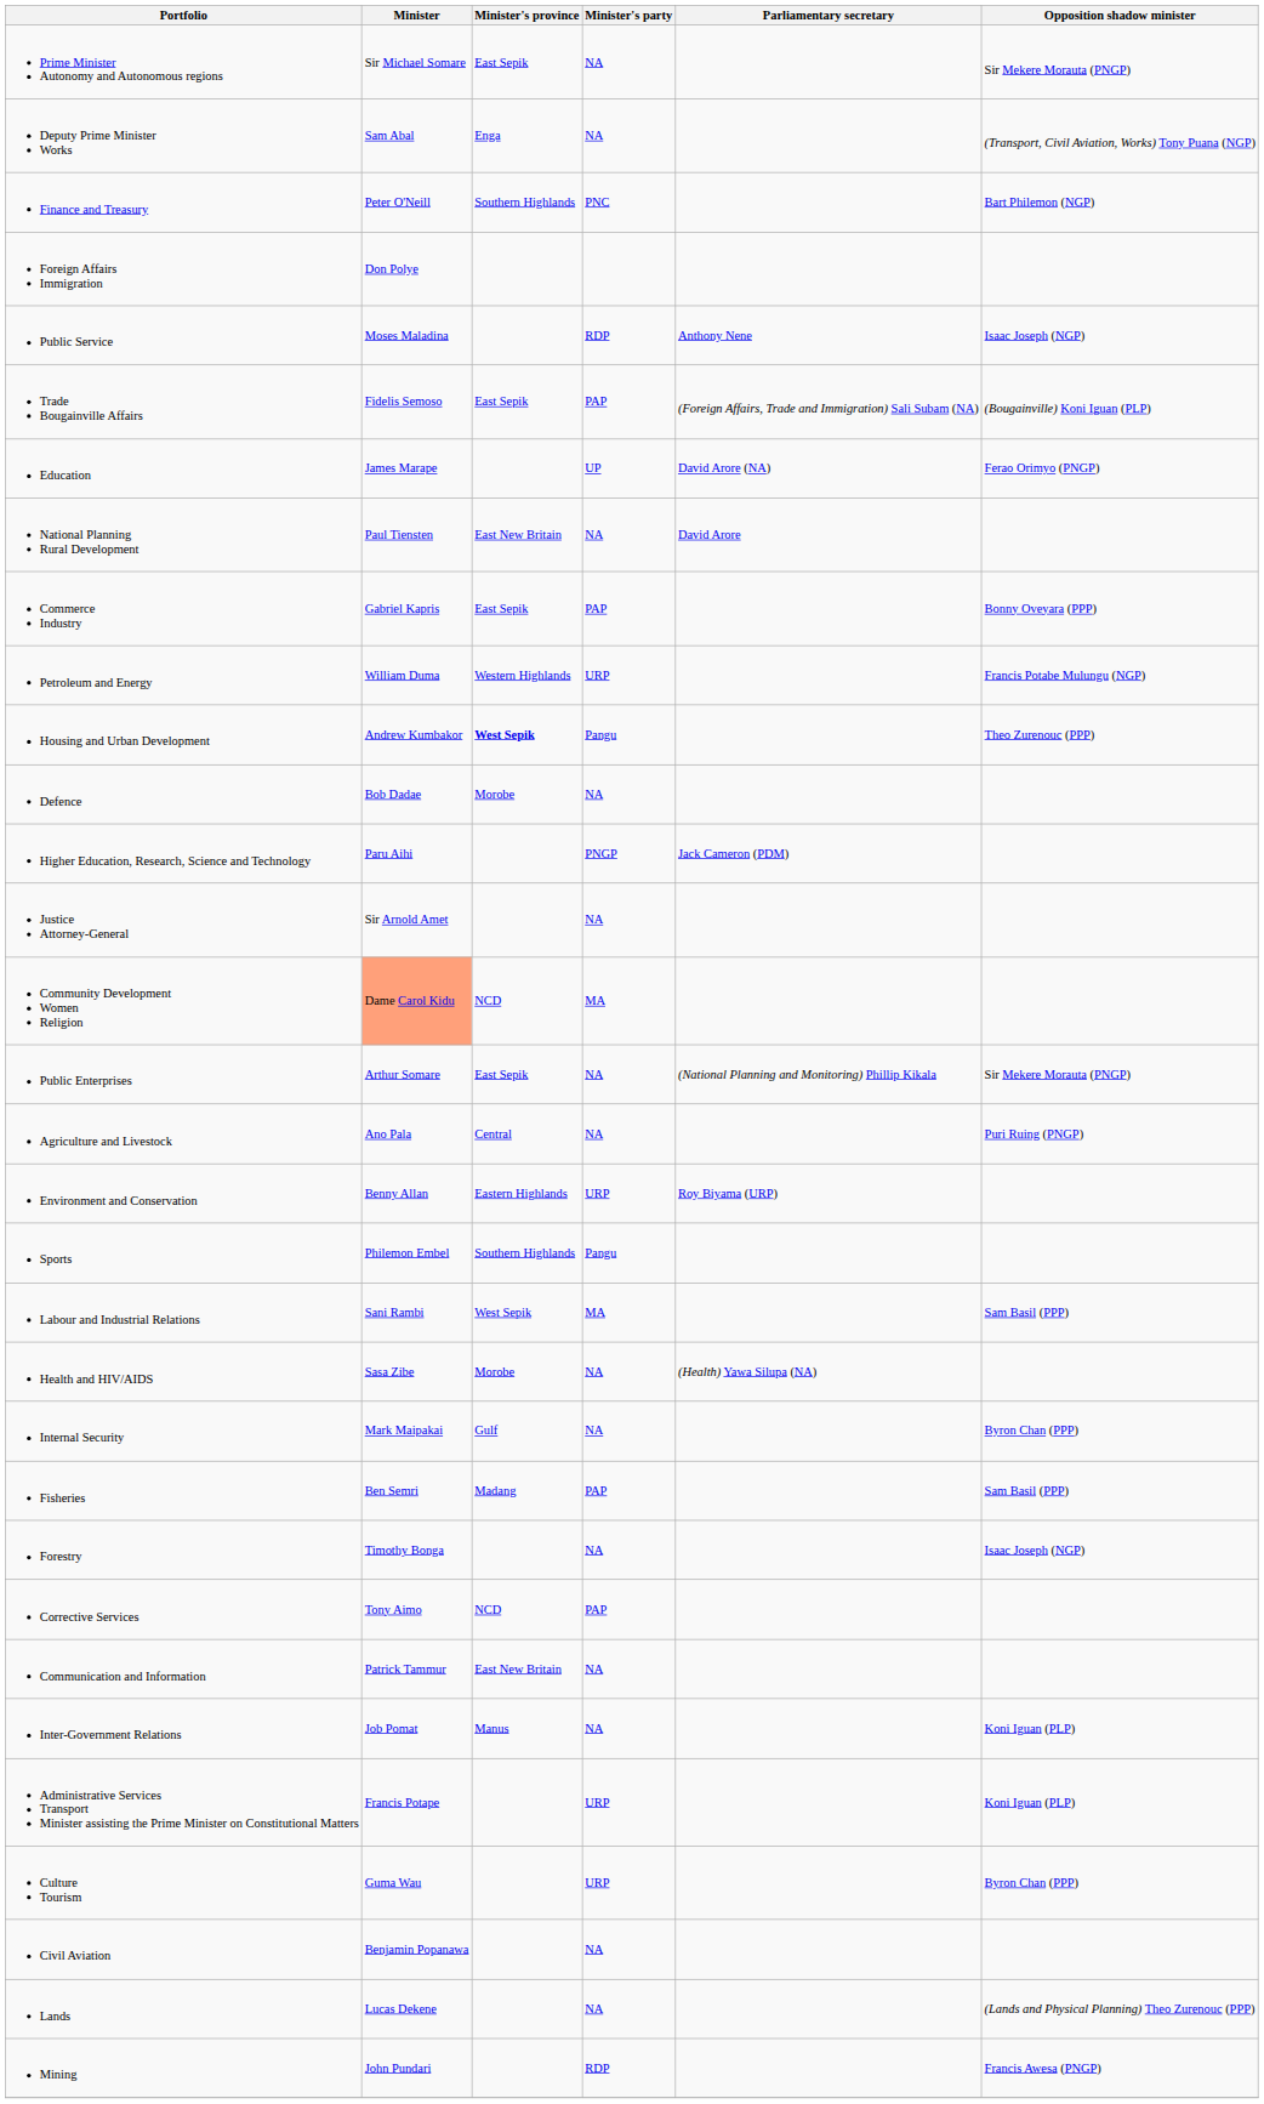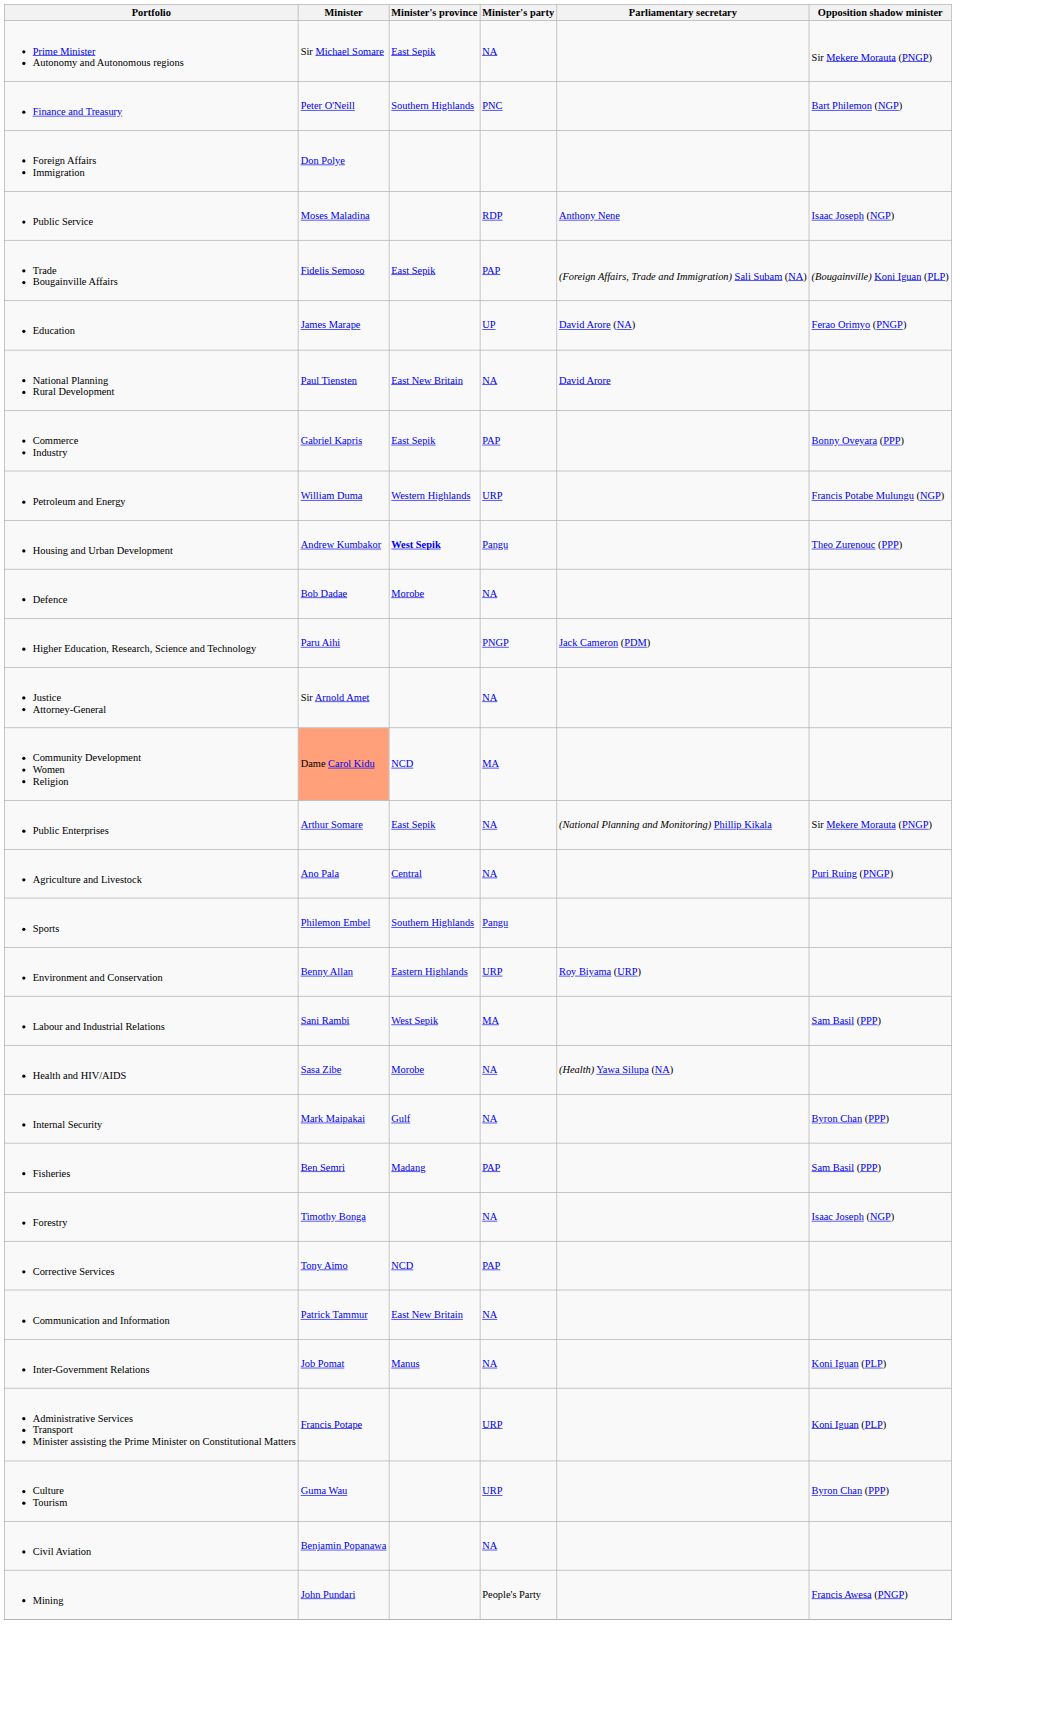 <table class="wikitable sortable">
 <tr>
 <th>Portfolio</th>
 <th>Minister</th>
 <th>Minister's province</th>
 <th>Minister's party</th>
 <th>Parliamentary secretary</th>
 <th>Opposition shadow minister</th>
 </tr>
 <tr>
 <td><br><ul><li><a href='#'>Prime Minister</a></li><li>Autonomy and Autonomous regions</li></ul></td>
 <td>Sir <a href='#'>Michael Somare</a></td>
 <td><a href='#'>East Sepik</a></td>
 <td><a href='#'>NA</a></td>
 <td></td>
 <td><br>Sir <a href='#'>Mekere Morauta</a> (<a href='#'>PNGP</a>)</td>
-</tr>
-<tr>
-<td><br><ul><li>Deputy Prime Minister</li><li>Works</li></ul></td>
-<td><a href='#'>Sam Abal</a></td>
-<td><a href='#'>Enga</a></td>
-<td><a href='#'>NA</a></td>
-<td></td>
-<td><br><em>(Transport, Civil Aviation, Works)</em> <a href='#'>Tony Puana</a> (<a href='#'>NGP</a>)</td>
 </tr>
 <tr>
 <td><br><ul><li><a href='#'>Finance and Treasury</a></li></ul></td>
 <td><a href='#'>Peter O'Neill</a></td>
 <td><a href='#'>Southern Highlands</a></td>
 <td><a href='#'>PNC</a></td>
 <td></td>
 <td><a href='#'>Bart Philemon</a> (<a href='#'>NGP</a>)</td>
 </tr>
 <tr>
 <td><br><ul><li>Foreign Affairs</li><li>Immigration</li></ul></td>
 <td><a href='#'>Don Polye</a></td>
 <td></td>
 <td></td>
 <td></td>
 <td></td>
 </tr>
 <tr>
 <td><br><ul><li>Public Service</li></ul></td>
 <td><a href='#'>Moses Maladina</a></td>
 <td></td>
 <td><a href='#'>RDP</a></td>
 <td><a href='#'>Anthony Nene</a></td>
 <td><a href='#'>Isaac Joseph</a> (<a href='#'>NGP</a>)</td>
 </tr>
 <tr>
 <td><br><ul><li>Trade</li><li>Bougainville Affairs</li></ul></td>
 <td><a href='#'>Fidelis Semoso</a></td>
 <td><a href='#'>East Sepik</a></td>
 <td><a href='#'>PAP</a></td>
 <td><br><em>(Foreign Affairs, Trade and Immigration)</em> <a href='#'>Sali Subam</a> (<a href='#'>NA</a>)</td>
 <td><br><em>(Bougainville)</em> <a href='#'>Koni Iguan</a> (<a href='#'>PLP</a>)</td>
 </tr>
 <tr>
 <td><br><ul><li>Education</li></ul></td>
 <td><a href='#'>James Marape</a></td>
 <td></td>
 <td><a href='#'>UP</a></td>
 <td><a href='#'>David Arore</a> (<a href='#'>NA</a>)</td>
 <td><a href='#'>Ferao Orimyo</a> (<a href='#'>PNGP</a>)</td>
 </tr>
 <tr>
 <td><br><ul><li>National Planning</li><li>Rural Development</li></ul></td>
 <td><a href='#'>Paul Tiensten</a></td>
 <td><a href='#'>East New Britain</a></td>
 <td><a href='#'>NA</a></td>
 <td><a href='#'>David Arore</a></td>
 <td></td>
 </tr>
 <tr>
 <td><br><ul><li>Commerce</li><li>Industry</li></ul></td>
 <td><a href='#'>Gabriel Kapris</a></td>
 <td><a href='#'>East Sepik</a></td>
 <td><a href='#'>PAP</a></td>
 <td></td>
 <td><a href='#'>Bonny Oveyara</a> (<a href='#'>PPP</a>)</td>
 </tr>
 <tr>
 <td><br><ul><li>Petroleum and Energy</li></ul></td>
 <td><a href='#'>William Duma</a></td>
 <td><a href='#'>Western Highlands</a></td>
 <td><a href='#'>URP</a></td>
 <td></td>
 <td><a href='#'>Francis Potabe Mulungu</a> (<a href='#'>NGP</a>)</td>
 </tr>
 <tr>
 <td><br><ul><li>Housing and Urban Development</li></ul></td>
 <td><a href='#'>Andrew Kumbakor</a></td>
 <td><strong><a href='#'>West Sepik</a></strong></td>
 <td><a href='#'>Pangu</a></td>
 <td></td>
 <td><a href='#'>Theo Zurenouc</a> (<a href='#'>PPP</a>)</td>
 </tr>
 <tr>
 <td><br><ul><li>Defence</li></ul></td>
 <td><a href='#'>Bob Dadae</a></td>
 <td><a href='#'>Morobe</a></td>
 <td><a href='#'>NA</a></td>
 <td></td>
 <td></td>
 </tr>
 <tr>
 <td><br><ul><li>Higher Education, Research, Science and Technology</li></ul></td>
 <td><a href='#'>Paru Aihi</a></td>
 <td></td>
 <td><a href='#'>PNGP</a></td>
 <td><a href='#'>Jack Cameron</a> (<a href='#'>PDM</a>)</td>
 <td></td>
 </tr>
 <tr>
 <td><br><ul><li>Justice</li><li>Attorney-General</li></ul></td>
 <td>Sir <a href='#'>Arnold Amet</a></td>
 <td></td>
 <td><a href='#'>NA</a></td>
 <td></td>
 <td></td>
 </tr>
 <tr>
 <td><br><ul><li>Community Development</li><li>Women</li><li>Religion</li></ul></td>
 <td style="background: lightsalmon;">Dame <a href='#'>Carol Kidu</a></td>
 <td><a href='#'>NCD</a></td>
 <td><a href='#'>MA</a></td>
 <td></td>
 <td></td>
 </tr>
 <tr>
 <td><br><ul><li>Public Enterprises</li></ul></td>
 <td><a href='#'>Arthur Somare</a></td>
 <td><a href='#'>East Sepik</a></td>
 <td><a href='#'>NA</a></td>
 <td><em>(National Planning and Monitoring)</em> <a href='#'>Phillip Kikala</a></td>
 <td>Sir <a href='#'>Mekere Morauta</a> (<a href='#'>PNGP</a>)</td>
 </tr>
 <tr>
 <td><br><ul><li>Agriculture and Livestock</li></ul></td>
 <td><a href='#'>Ano Pala</a></td>
 <td><a href='#'>Central</a></td>
 <td><a href='#'>NA</a></td>
 <td></td>
 <td><a href='#'>Puri Ruing</a> (<a href='#'>PNGP</a>)</td>
 </tr>
 <tr>
+<td><br><ul><li>Sports</li></ul></td>
+<td><a href='#'>Philemon Embel</a></td>
+<td><a href='#'>Southern Highlands</a></td>
+<td><a href='#'>Pangu</a></td>
+<td></td>
+<td></td>
+</tr>
+<tr>
 <td><br><ul><li>Environment and Conservation</li></ul></td>
 <td><a href='#'>Benny Allan</a></td>
 <td><a href='#'>Eastern Highlands</a></td>
 <td><a href='#'>URP</a></td>
 <td><a href='#'>Roy Biyama</a> (<a href='#'>URP</a>)</td>
-<td></td>
-</tr>
-<tr>
-<td><br><ul><li>Sports</li></ul></td>
-<td><a href='#'>Philemon Embel</a></td>
-<td><a href='#'>Southern Highlands</a></td>
-<td><a href='#'>Pangu</a></td>
-<td></td>
 <td></td>
 </tr>
 <tr>
 <td><br><ul><li>Labour and Industrial Relations</li></ul></td>
 <td><a href='#'>Sani Rambi</a></td>
 <td><a href='#'>West Sepik</a></td>
 <td><a href='#'>MA</a></td>
 <td></td>
 <td><a href='#'>Sam Basil</a> (<a href='#'>PPP</a>)</td>
 </tr>
 <tr>
 <td><br><ul><li>Health and HIV/AIDS</li></ul></td>
 <td><a href='#'>Sasa Zibe</a></td>
 <td><a href='#'>Morobe</a></td>
 <td><a href='#'>NA</a></td>
 <td><em>(Health)</em> <a href='#'>Yawa Silupa</a> (<a href='#'>NA</a>)</td>
 <td></td>
 </tr>
 <tr>
 <td><br><ul><li>Internal Security</li></ul></td>
 <td><a href='#'>Mark Maipakai</a></td>
 <td><a href='#'>Gulf</a></td>
 <td><a href='#'>NA</a></td>
 <td></td>
 <td><a href='#'>Byron Chan</a> (<a href='#'>PPP</a>)</td>
 </tr>
 <tr>
 <td><br><ul><li>Fisheries</li></ul></td>
 <td><a href='#'>Ben Semri</a></td>
 <td><a href='#'>Madang</a></td>
 <td><a href='#'>PAP</a></td>
 <td></td>
 <td><a href='#'>Sam Basil</a> (<a href='#'>PPP</a>)</td>
 </tr>
 <tr>
 <td><br><ul><li>Forestry</li></ul></td>
 <td><a href='#'>Timothy Bonga</a></td>
 <td></td>
 <td><a href='#'>NA</a></td>
 <td></td>
 <td><a href='#'>Isaac Joseph</a> (<a href='#'>NGP</a>)</td>
 </tr>
 <tr>
 <td><br><ul><li>Corrective Services</li></ul></td>
 <td><a href='#'>Tony Aimo</a></td>
 <td><a href='#'>NCD</a></td>
 <td><a href='#'>PAP</a></td>
 <td></td>
 <td></td>
 </tr>
 <tr>
 <td><br><ul><li>Communication and Information</li></ul></td>
 <td><a href='#'>Patrick Tammur</a></td>
 <td><a href='#'>East New Britain</a></td>
 <td><a href='#'>NA</a></td>
 <td></td>
 <td></td>
 </tr>
 <tr>
 <td><br><ul><li>Inter-Government Relations</li></ul></td>
 <td><a href='#'>Job Pomat</a></td>
 <td><a href='#'>Manus</a></td>
 <td><a href='#'>NA</a></td>
 <td></td>
 <td><a href='#'>Koni Iguan</a> (<a href='#'>PLP</a>)</td>
 </tr>
 <tr>
 <td><br><ul><li>Administrative Services</li><li>Transport</li><li>Minister assisting the Prime Minister on Constitutional Matters</li></ul></td>
 <td><a href='#'>Francis Potape</a></td>
 <td></td>
 <td><a href='#'>URP</a></td>
 <td></td>
 <td><a href='#'>Koni Iguan</a> (<a href='#'>PLP</a>)</td>
 </tr>
 <tr>
 <td><br><ul><li>Culture</li><li>Tourism</li></ul></td>
 <td><a href='#'>Guma Wau</a></td>
 <td></td>
 <td><a href='#'>URP</a></td>
 <td></td>
 <td><a href='#'>Byron Chan</a> (<a href='#'>PPP</a>)</td>
 </tr>
 <tr>
 <td><br><ul><li>Civil Aviation</li></ul></td>
 <td><a href='#'>Benjamin Popanawa</a></td>
 <td></td>
 <td><a href='#'>NA</a></td>
 <td></td>
 <td></td>
 </tr>
 <tr>
-<td><br><ul><li>Lands</li></ul></td>
-<td><a href='#'>Lucas Dekene</a></td>
-<td></td>
-<td><a href='#'>NA</a></td>
-<td></td>
-<td><em>(Lands and Physical Planning)</em> <a href='#'>Theo Zurenouc</a> (<a href='#'>PPP</a>)</td>
-</tr>
-<tr>
 <td><br><ul><li>Mining</li></ul></td>
 <td><a href='#'>John Pundari</a></td>
 <td></td>
-<td><a href='#'>RDP</a></td>
+<td>People's Party</td>
 <td></td>
 <td><a href='#'>Francis Awesa</a> (<a href='#'>PNGP</a>)</td>
 </tr>
 <tr>
 </tr>
 </table>
